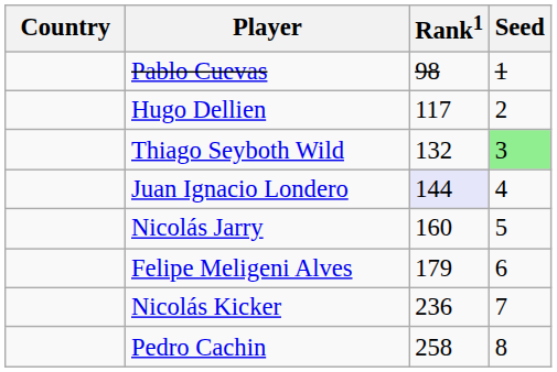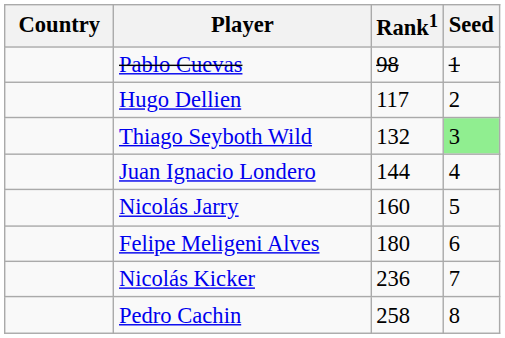 <table class="sortable wikitable">
 <tr>
 <th width="70">Country</th>
 <th width="175">Player</th>
 <th>Rank<sup>1</sup></th>
 <th>Seed</th>
 </tr>
 <tr>
 <td><s></s></td>
 <td><s><a href='#'>Pablo Cuevas</a></s></td>
 <td><s>98</s></td>
 <td><s>1</s></td>
 </tr>
 <tr>
 <td></td>
 <td><a href='#'>Hugo Dellien</a></td>
 <td>117</td>
 <td>2</td>
 </tr>
 <tr>
 <td></td>
 <td><a href='#'>Thiago Seyboth Wild</a></td>
 <td>132</td>
 <td style="background: lightgreen;">3</td>
 </tr>
 <tr>
 <td></td>
 <td><a href='#'>Juan Ignacio Londero</a></td>
-<td style="background: lavender;">144</td>
+<td>144</td>
 <td>4</td>
 </tr>
 <tr>
 <td></td>
 <td><a href='#'>Nicolás Jarry</a></td>
 <td>160</td>
 <td>5</td>
 </tr>
 <tr>
 <td></td>
 <td><a href='#'>Felipe Meligeni Alves</a></td>
-<td>179</td>
+<td>180</td>
 <td>6</td>
 </tr>
 <tr>
 <td></td>
 <td><a href='#'>Nicolás Kicker</a></td>
 <td>236</td>
 <td>7</td>
 </tr>
 <tr>
 <td></td>
 <td><a href='#'>Pedro Cachin</a></td>
 <td>258</td>
 <td>8</td>
 </tr>
 </table>
